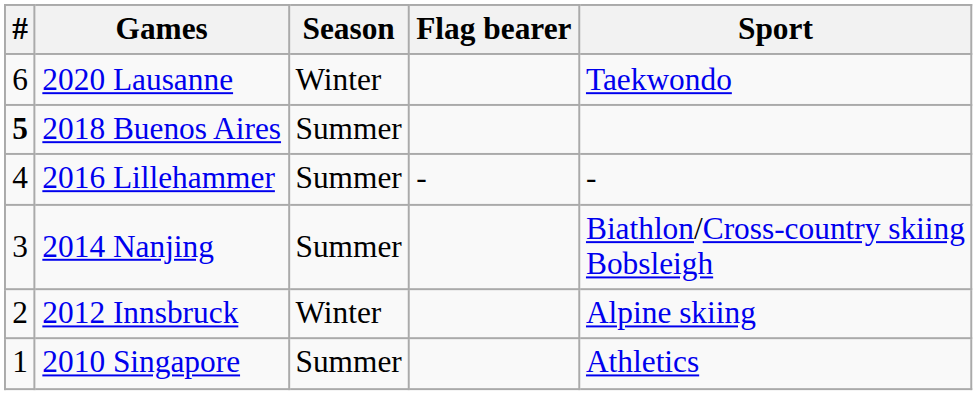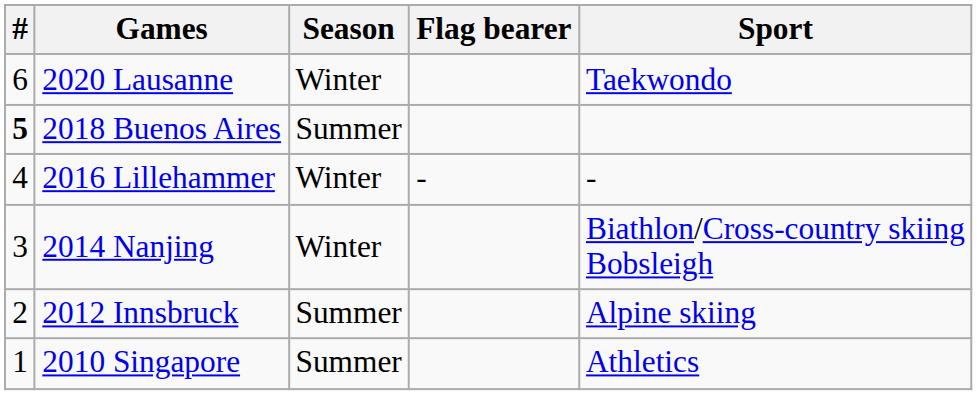 <table class="wikitable sortable">
 <tr>
 <th>#</th>
 <th>Games</th>
 <th>Season</th>
 <th>Flag bearer</th>
 <th>Sport</th>
 </tr>
 <tr>
 <td>6</td>
 <td><a href='#'>2020 Lausanne</a></td>
 <td>Winter</td>
 <td><br></td>
 <td><a href='#'>Taekwondo</a></td>
 </tr>
 <tr>
 <td><strong>5</strong></td>
 <td><a href='#'>2018 Buenos Aires</a></td>
 <td>Summer</td>
 <td></td>
 <td></td>
 </tr>
 <tr>
 <td>4</td>
 <td><a href='#'>2016 Lillehammer</a></td>
-<td>Summer</td>
+<td>Winter</td>
 <td>-</td>
 <td>-</td>
 </tr>
 <tr>
 <td>3</td>
 <td><a href='#'>2014 Nanjing</a></td>
-<td>Summer</td>
+<td>Winter</td>
 <td></td>
 <td><a href='#'>Biathlon</a>/<a href='#'>Cross-country skiing</a><br><a href='#'>Bobsleigh</a></td>
 </tr>
 <tr>
 <td>2</td>
 <td><a href='#'>2012 Innsbruck</a></td>
-<td>Winter</td>
+<td>Summer</td>
 <td></td>
 <td><a href='#'>Alpine skiing</a></td>
 </tr>
 <tr>
 <td>1</td>
 <td><a href='#'>2010 Singapore</a></td>
 <td>Summer</td>
 <td></td>
 <td><a href='#'>Athletics</a></td>
 </tr>
 </table>
